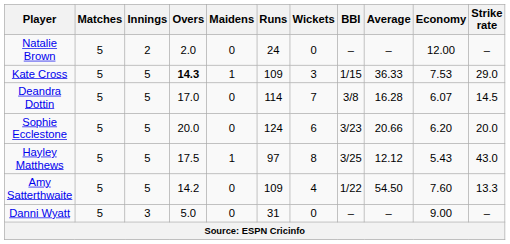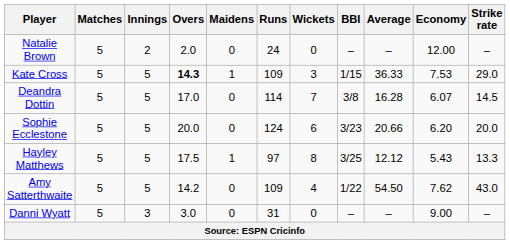 <table class="wikitable" style="text-align:center; width:65%;">
 <tr>
 <th>Player</th>
 <th>Matches</th>
 <th>Innings</th>
 <th>Overs</th>
 <th>Maidens</th>
 <th>Runs</th>
 <th>Wickets</th>
 <th>BBI</th>
 <th>Average</th>
 <th>Economy</th>
 <th>Strike rate</th>
 </tr>
 <tr>
 <td><a href='#'>Natalie Brown</a></td>
 <td>5</td>
 <td>2</td>
 <td>2.0</td>
 <td>0</td>
 <td>24</td>
 <td>0</td>
 <td>–</td>
 <td>–</td>
 <td>12.00</td>
 <td>–</td>
 </tr>
 <tr>
 <td><a href='#'>Kate Cross</a></td>
 <td>5</td>
 <td>5</td>
 <td><strong>14.3</strong></td>
 <td>1</td>
 <td>109</td>
 <td>3</td>
 <td>1/15</td>
 <td>36.33</td>
 <td>7.53</td>
 <td>29.0</td>
 </tr>
 <tr>
 <td><a href='#'>Deandra Dottin</a></td>
 <td>5</td>
 <td>5</td>
 <td>17.0</td>
 <td>0</td>
 <td>114</td>
 <td>7</td>
 <td>3/8</td>
 <td>16.28</td>
 <td>6.07</td>
 <td>14.5</td>
 </tr>
 <tr>
 <td><a href='#'>Sophie Ecclestone</a></td>
 <td>5</td>
 <td>5</td>
 <td>20.0</td>
 <td>0</td>
 <td>124</td>
 <td>6</td>
 <td>3/23</td>
 <td>20.66</td>
 <td>6.20</td>
 <td>20.0</td>
 </tr>
 <tr>
 <td><a href='#'>Hayley Matthews</a></td>
 <td>5</td>
 <td>5</td>
 <td>17.5</td>
 <td>1</td>
 <td>97</td>
 <td>8</td>
 <td>3/25</td>
 <td>12.12</td>
 <td>5.43</td>
-<td>43.0</td>
+<td>13.3</td>
 </tr>
 <tr>
 <td><a href='#'>Amy Satterthwaite</a></td>
 <td>5</td>
 <td>5</td>
 <td>14.2</td>
 <td>0</td>
 <td>109</td>
 <td>4</td>
 <td>1/22</td>
 <td>54.50</td>
-<td>7.60</td>
-<td>13.3</td>
+<td>7.62</td>
+<td>43.0</td>
 </tr>
 <tr>
 <td><a href='#'>Danni Wyatt</a></td>
 <td>5</td>
 <td>3</td>
-<td>5.0</td>
+<td>3.0</td>
 <td>0</td>
 <td>31</td>
 <td>0</td>
 <td>–</td>
 <td>–</td>
 <td>9.00</td>
 <td>–</td>
 </tr>
 <tr>
 <th colspan="13"><small>Source: ESPN Cricinfo </small></th>
 </tr>
 </table>
